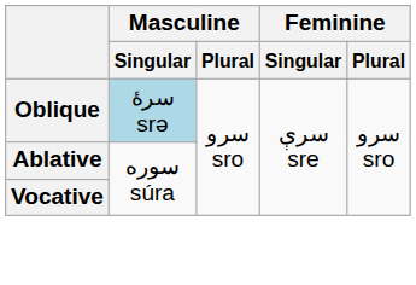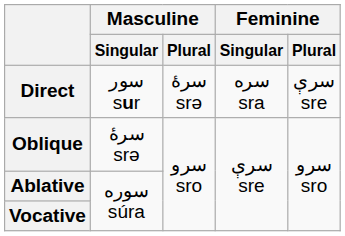 <table class="wikitable" style="text-align: center">
 <tr>
 <th rowspan="2"></th>
 <th colspan="2">Masculine</th>
 <th colspan="2">Feminine</th>
 </tr>
 <tr>
 <th style="border-right;"><small>Singular</small></th>
 <th style="border-left;"><small>Plural</small></th>
 <th style="border-right;"><small>Singular</small></th>
 <th style="border-left;"><small>Plural</small></th>
 </tr>
 <tr>
+<th>Direct</th>
+<td>سور<br>s<strong>u</strong>r</td>
+<td>سرۀ<br>srə</td>
+<td>سره<br>sra</td>
+<td>سرې<br>sre</td>
+</tr>
+<tr>
 <th>Oblique</th>
-<td style="background: lightblue;">سرۀ<br>srə</td>
+<td>سرۀ<br>srə</td>
 <td rowspan="3">سرو<br>sro</td>
 <td rowspan="3">سرې<br>sre</td>
 <td rowspan="3">سرو<br>sro</td>
 </tr>
 <tr>
 <th>Ablative</th>
 <td rowspan="2">سوره<br>súra</td>
 </tr>
 <tr>
 <th>Vocative</th>
 </tr>
 </table>
